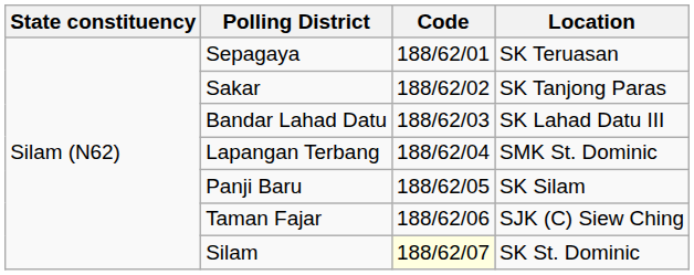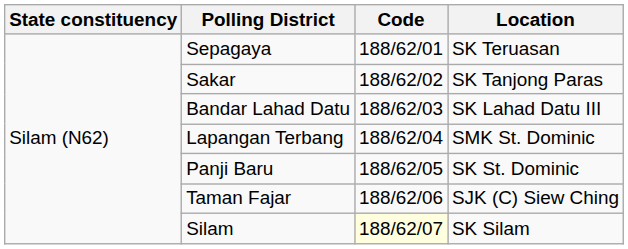 <table class="wikitable sortable mw-collapsible" style="white-space:nowrap;font-size:85%">
 <tr>
 <th>State constituency</th>
 <th>Polling District</th>
 <th>Code</th>
 <th>Location</th>
 </tr>
 <tr>
 <td rowspan="7">Silam (N62)</td>
 <td>Sepagaya</td>
 <td>188/62/01</td>
 <td>SK Teruasan</td>
 </tr>
 <tr>
 <td>Sakar</td>
 <td>188/62/02</td>
 <td>SK Tanjong Paras</td>
 </tr>
 <tr>
 <td>Bandar Lahad Datu</td>
 <td>188/62/03</td>
 <td>SK Lahad Datu III</td>
 </tr>
 <tr>
 <td>Lapangan Terbang</td>
 <td>188/62/04</td>
 <td>SMK St. Dominic</td>
 </tr>
 <tr>
 <td>Panji Baru</td>
 <td>188/62/05</td>
-<td>SK Silam</td>
+<td>SK St. Dominic</td>
 </tr>
 <tr>
 <td>Taman Fajar</td>
 <td>188/62/06</td>
 <td>SJK (C) Siew Ching</td>
 </tr>
 <tr>
 <td>Silam</td>
 <td style="background: lightyellow;">188/62/07</td>
-<td>SK St. Dominic</td>
+<td>SK Silam</td>
 </tr>
 </table>
